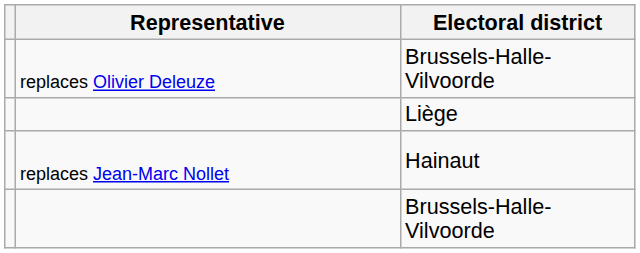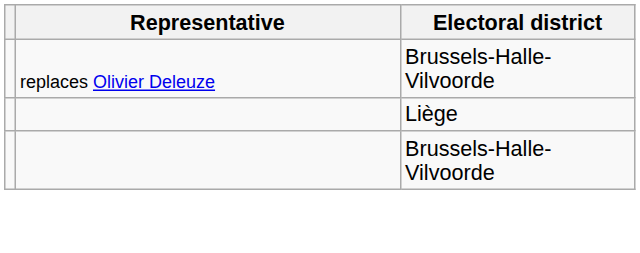 <table class="sortable wikitable" style="text-align:left; font-size:90%">
 <tr>
 <th></th>
 <th width="250">Representative</th>
 <th width="150">Electoral district</th>
 </tr>
 <tr>
 <td></td>
 <td><br><small>replaces <a href='#'>Olivier Deleuze</a></small></td>
 <td>Brussels-Halle-Vilvoorde</td>
 </tr>
 <tr>
 <td></td>
 <td></td>
 <td>Liège</td>
 </tr>
 <tr>
 <td></td>
-<td><br><small>replaces <a href='#'>Jean-Marc Nollet</a></small></td>
-<td>Hainaut</td>
-</tr>
-<tr>
-<td></td>
 <td></td>
 <td>Brussels-Halle-Vilvoorde</td>
 </tr>
 </table>
